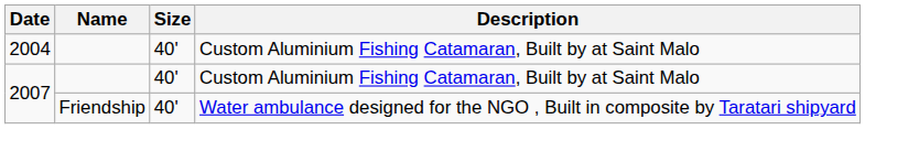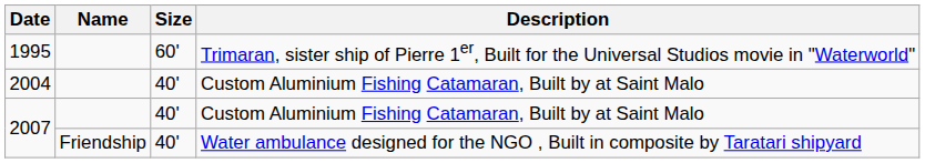 <table class="wikitable sortable">
 <tr>
 <th>Date</th>
 <th>Name</th>
 <th>Size</th>
 <th class="unsortable">Description</th>
+</tr>
+<tr>
+<td>1995</td>
+<td></td>
+<td>60'</td>
+<td><a href='#'>Trimaran</a>, sister ship of Pierre 1<sup>er</sup>, Built for the Universal Studios movie in "<a href='#'>Waterworld</a>"</td>
 </tr>
 <tr>
 <td>2004</td>
 <td></td>
 <td>40'</td>
 <td>Custom Aluminium <a href='#'>Fishing</a> <a href='#'>Catamaran</a>, Built by  at Saint Malo</td>
 </tr>
 <tr>
 <td rowspan="2">2007</td>
 <td></td>
 <td>40'</td>
 <td>Custom Aluminium <a href='#'>Fishing</a> <a href='#'>Catamaran</a>, Built by  at Saint Malo</td>
 </tr>
 <tr>
 <td>Friendship </td>
 <td>40'</td>
 <td><a href='#'>Water ambulance</a> designed for the NGO , Built in composite by <a href='#'>Taratari shipyard</a></td>
 </tr>
 </table>
